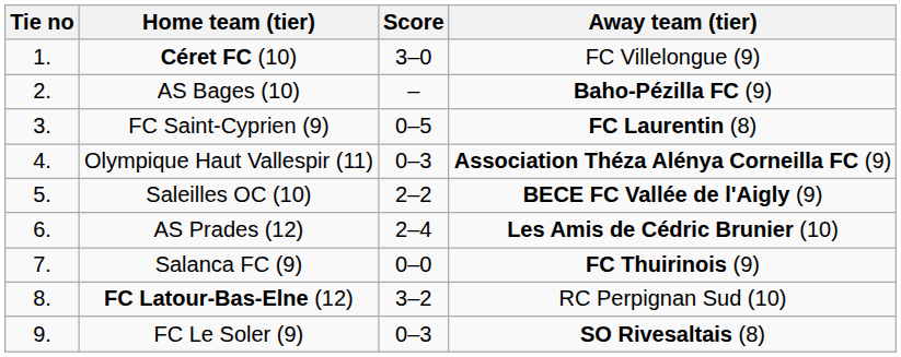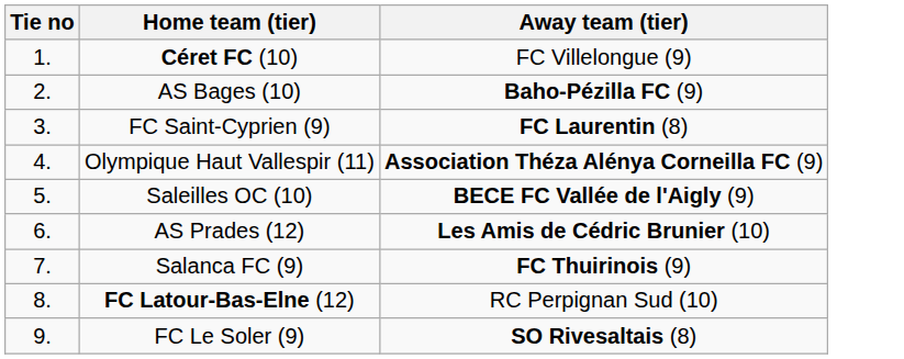 <table class="wikitable" style="text-align: center">
 <tr>
 <th>Tie no</th>
 <th>Home team (tier)</th>
-<th>Score</th>
 <th>Away team (tier)</th>
 </tr>
 <tr>
 <td>1.</td>
 <td><strong>Céret FC</strong> (10)</td>
-<td>3–0</td>
 <td>FC Villelongue (9)</td>
 </tr>
 <tr>
 <td>2.</td>
 <td>AS Bages (10)</td>
-<td>–</td>
 <td><strong>Baho-Pézilla FC</strong> (9)</td>
 </tr>
 <tr>
 <td>3.</td>
 <td>FC Saint-Cyprien (9)</td>
-<td>0–5</td>
 <td><strong>FC Laurentin</strong> (8)</td>
 </tr>
 <tr>
 <td>4.</td>
 <td>Olympique Haut Vallespir (11)</td>
-<td>0–3</td>
 <td><strong>Association Théza Alénya Corneilla FC</strong> (9)</td>
 </tr>
 <tr>
 <td>5.</td>
 <td>Saleilles OC (10)</td>
-<td>2–2 </td>
 <td><strong>BECE FC Vallée de l'Aigly</strong> (9)</td>
 </tr>
 <tr>
 <td>6.</td>
 <td>AS Prades (12)</td>
-<td>2–4</td>
 <td><strong>Les Amis de Cédric Brunier</strong> (10)</td>
 </tr>
 <tr>
 <td>7.</td>
 <td>Salanca FC (9)</td>
-<td>0–0 </td>
 <td><strong>FC Thuirinois</strong> (9)</td>
 </tr>
 <tr>
 <td>8.</td>
 <td><strong>FC Latour-Bas-Elne</strong> (12)</td>
-<td>3–2</td>
 <td>RC Perpignan Sud (10)</td>
 </tr>
 <tr>
 <td>9.</td>
 <td>FC Le Soler (9)</td>
-<td>0–3</td>
 <td><strong>SO Rivesaltais</strong> (8)</td>
 </tr>
 </table>
